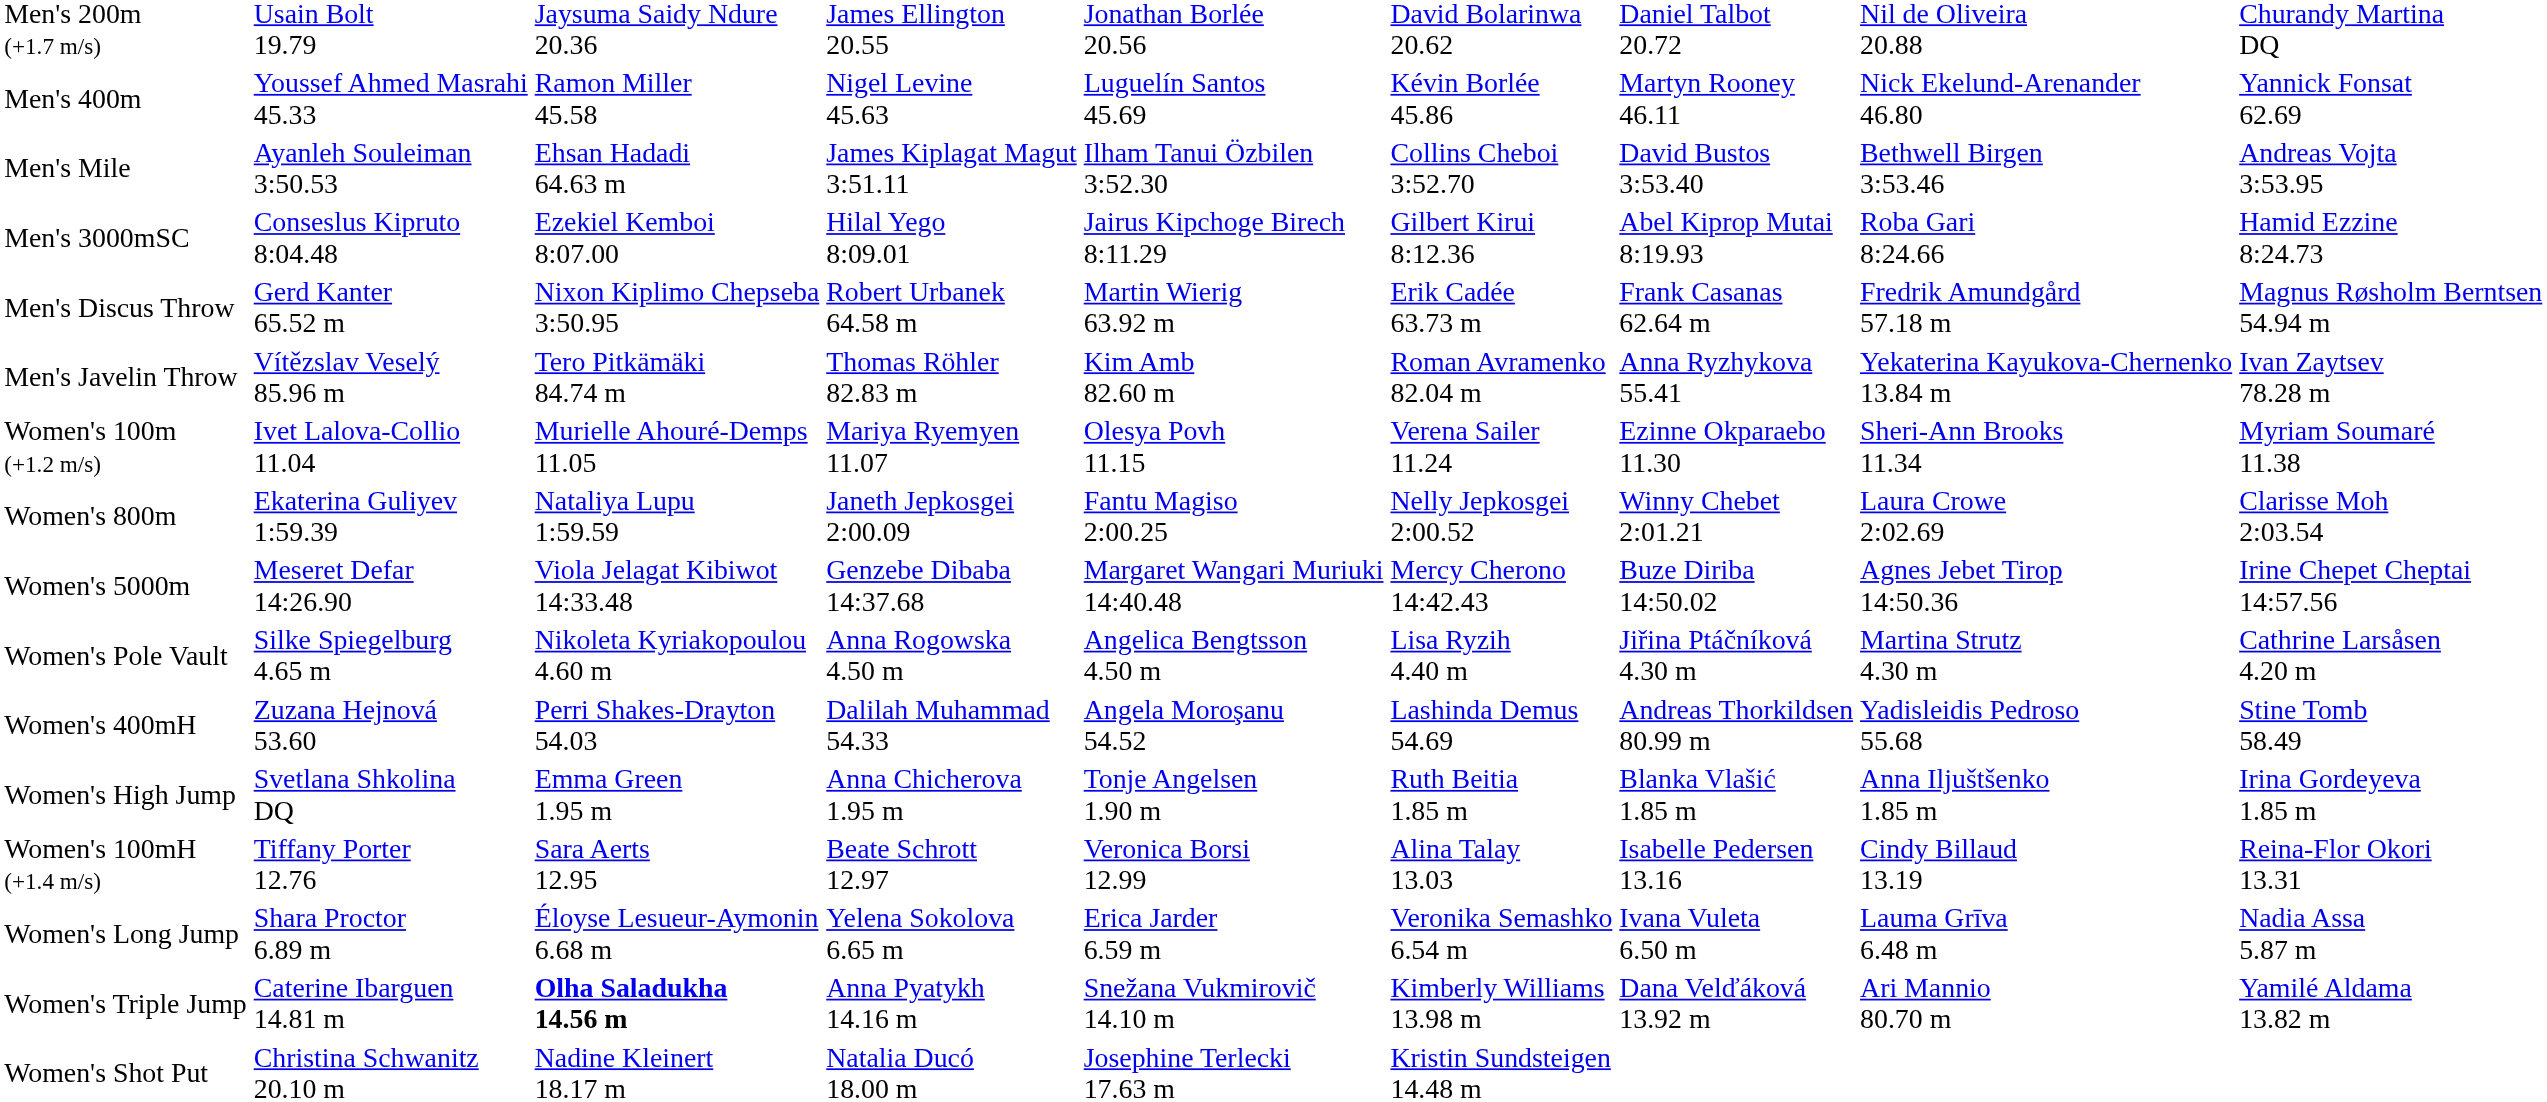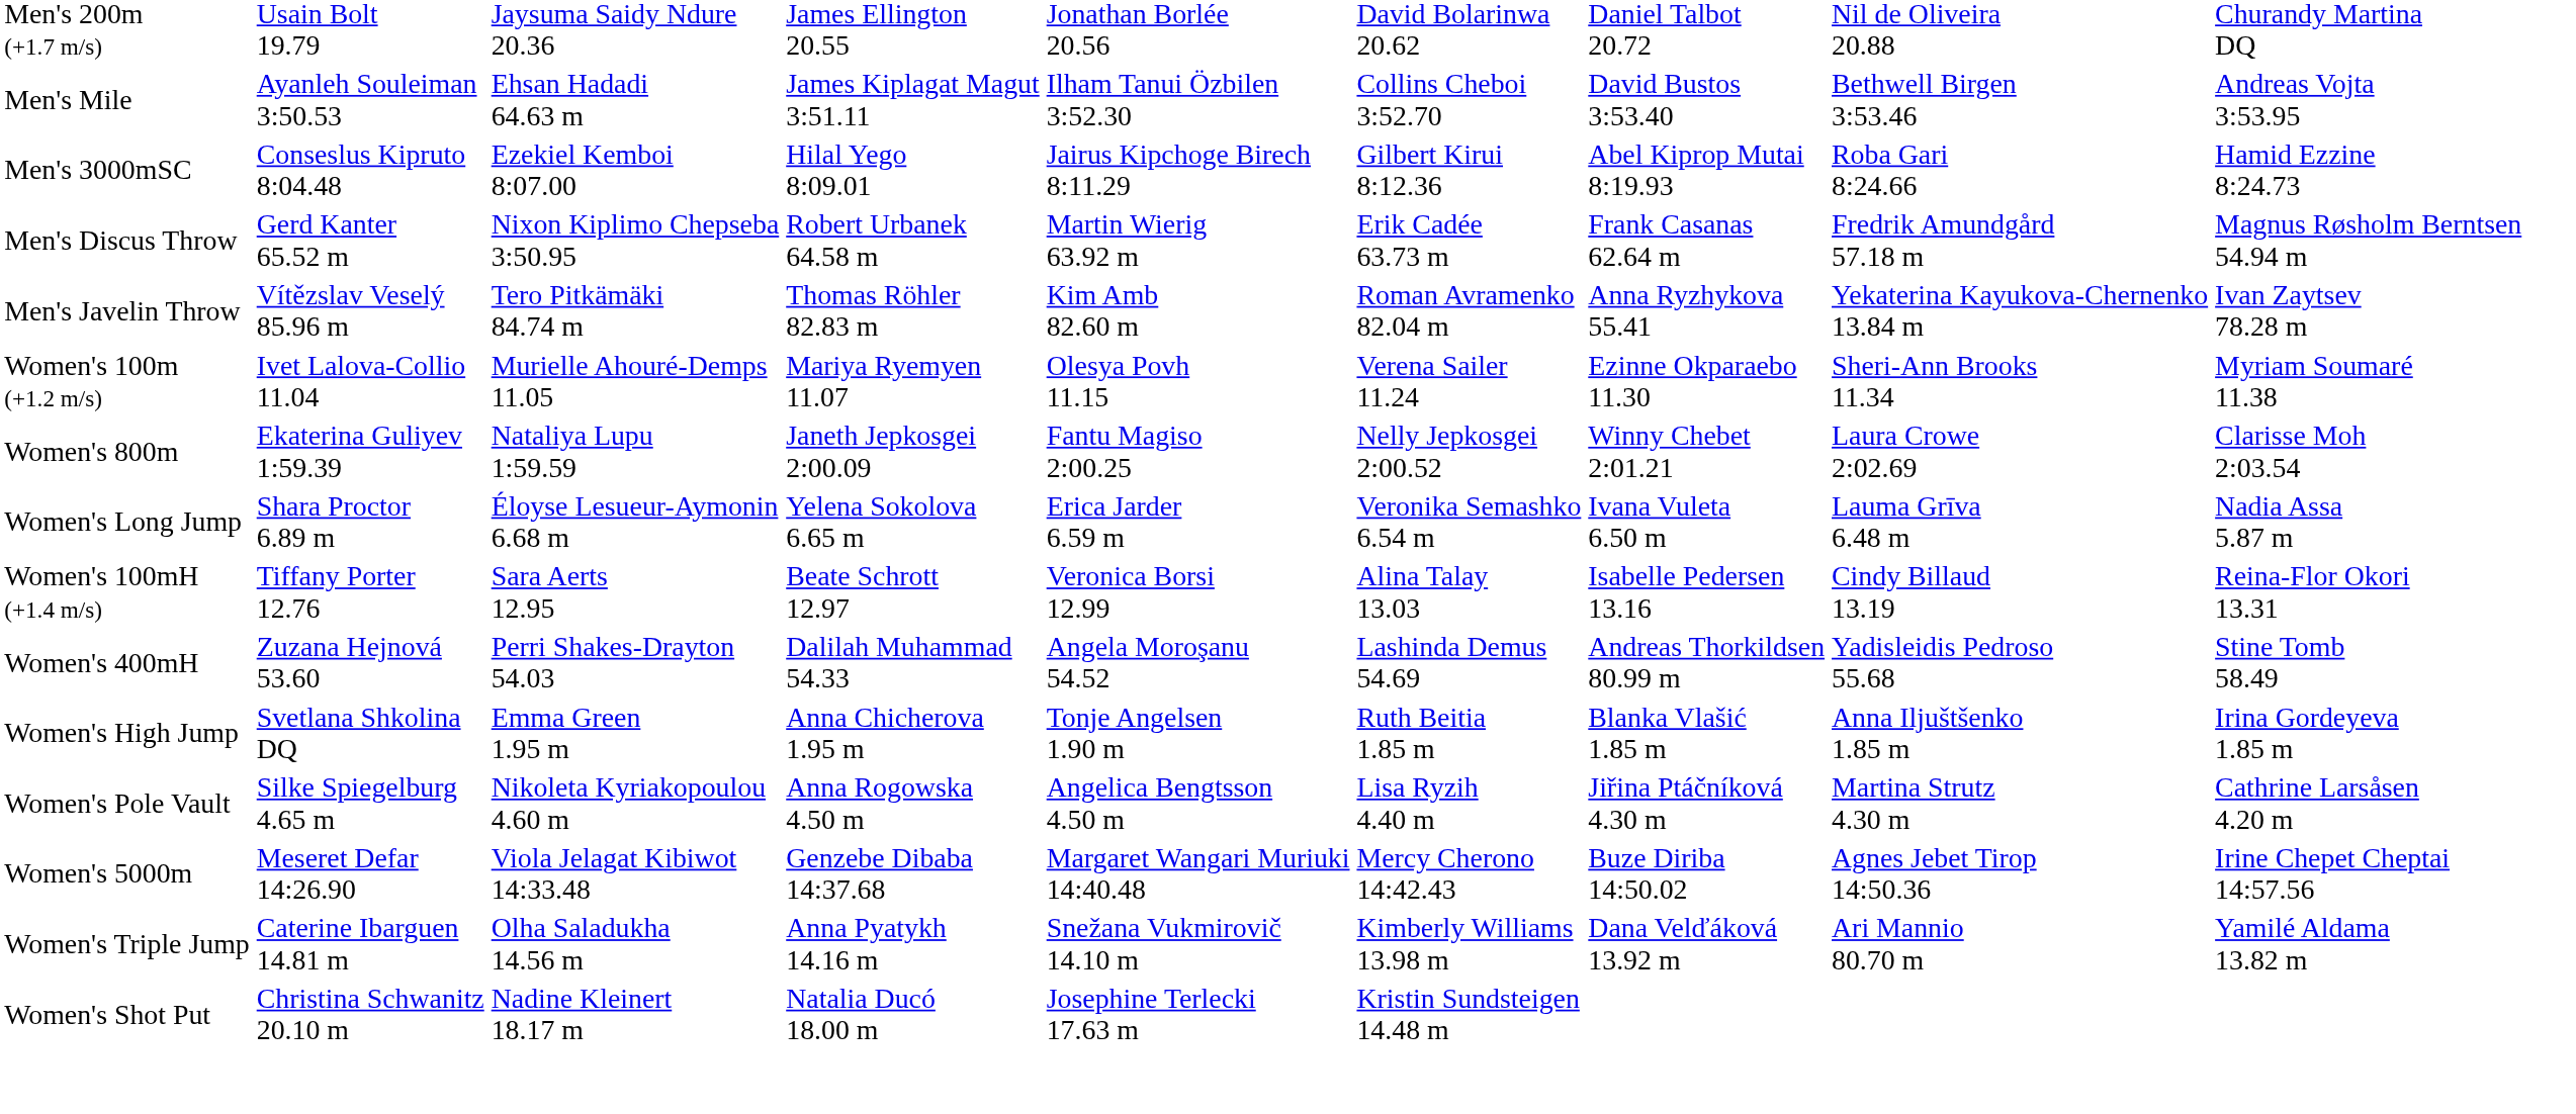 <table>
 <tr>
 <td>Men's 200m<br><small>(+1.7 m/s)</small></td>
 <td><a href='#'>Usain Bolt</a><br>  19.79</td>
 <td><a href='#'>Jaysuma Saidy Ndure</a><br>  20.36</td>
 <td><a href='#'>James Ellington</a><br>  20.55</td>
 <td><a href='#'>Jonathan Borlée</a><br>  20.56</td>
 <td><a href='#'>David Bolarinwa</a><br>  20.62</td>
 <td><a href='#'>Daniel Talbot</a><br>  20.72</td>
 <td><a href='#'>Nil de Oliveira</a><br>  20.88</td>
 <td><a href='#'>Churandy Martina</a><br>  DQ</td>
-</tr>
-<tr>
-<td>Men's 400m</td>
-<td><a href='#'>Youssef Ahmed Masrahi</a><br>  45.33</td>
-<td><a href='#'>Ramon Miller</a><br>  45.58</td>
-<td><a href='#'>Nigel Levine</a><br>  45.63</td>
-<td><a href='#'>Luguelín Santos</a><br>  45.69</td>
-<td><a href='#'>Kévin Borlée</a><br>  45.86</td>
-<td><a href='#'>Martyn Rooney</a><br>  46.11</td>
-<td><a href='#'>Nick Ekelund-Arenander</a><br>  46.80</td>
-<td><a href='#'>Yannick Fonsat</a><br>  62.69</td>
 </tr>
 <tr>
 <td>Men's Mile</td>
 <td><a href='#'>Ayanleh Souleiman</a><br>  3:50.53</td>
 <td><a href='#'>Ehsan Hadadi</a><br>  64.63 m</td>
 <td><a href='#'>James Kiplagat Magut</a><br>  3:51.11</td>
 <td><a href='#'>Ilham Tanui Özbilen</a><br>  3:52.30</td>
 <td><a href='#'>Collins Cheboi</a><br>  3:52.70</td>
 <td><a href='#'>David Bustos</a><br>  3:53.40</td>
 <td><a href='#'>Bethwell Birgen</a><br>  3:53.46</td>
 <td><a href='#'>Andreas Vojta</a><br>  3:53.95</td>
 </tr>
 <tr>
 <td>Men's 3000mSC</td>
 <td><a href='#'>Conseslus Kipruto</a><br>  8:04.48</td>
 <td><a href='#'>Ezekiel Kemboi</a><br>  8:07.00</td>
 <td><a href='#'>Hilal Yego</a><br>  8:09.01</td>
 <td><a href='#'>Jairus Kipchoge Birech</a><br>  8:11.29</td>
 <td><a href='#'>Gilbert Kirui</a><br>  8:12.36</td>
 <td><a href='#'>Abel Kiprop Mutai</a><br>  8:19.93</td>
 <td><a href='#'>Roba Gari</a><br>  8:24.66</td>
 <td><a href='#'>Hamid Ezzine</a><br>  8:24.73</td>
 </tr>
 <tr>
 <td>Men's Discus Throw</td>
 <td><a href='#'>Gerd Kanter</a><br>  65.52 m</td>
 <td><a href='#'>Nixon Kiplimo Chepseba</a><br>  3:50.95</td>
 <td><a href='#'>Robert Urbanek</a><br>  64.58 m</td>
 <td><a href='#'>Martin Wierig</a><br>  63.92 m</td>
 <td><a href='#'>Erik Cadée</a><br>  63.73 m</td>
 <td><a href='#'>Frank Casanas</a><br>  62.64 m</td>
 <td><a href='#'>Fredrik Amundgård</a><br>  57.18 m</td>
 <td><a href='#'>Magnus Røsholm Berntsen</a><br>  54.94 m</td>
 </tr>
 <tr>
 <td>Men's Javelin Throw</td>
 <td><a href='#'>Vítězslav Veselý</a><br>  85.96 m</td>
 <td><a href='#'>Tero Pitkämäki</a><br>  84.74 m</td>
 <td><a href='#'>Thomas Röhler</a><br>  82.83 m</td>
 <td><a href='#'>Kim Amb</a><br>  82.60 m</td>
 <td><a href='#'>Roman Avramenko</a><br>  82.04 m</td>
 <td><a href='#'>Anna Ryzhykova</a><br>  55.41</td>
 <td><a href='#'>Yekaterina Kayukova-Chernenko</a><br>  13.84 m</td>
 <td><a href='#'>Ivan Zaytsev</a><br>  78.28 m</td>
 </tr>
 <tr>
 <td>Women's 100m<br><small>(+1.2 m/s)</small></td>
 <td><a href='#'>Ivet Lalova-Collio</a><br>  11.04</td>
 <td><a href='#'>Murielle Ahouré-Demps</a><br>  11.05</td>
 <td><a href='#'>Mariya Ryemyen</a><br>  11.07</td>
 <td><a href='#'>Olesya Povh</a><br>  11.15</td>
 <td><a href='#'>Verena Sailer</a><br>  11.24</td>
 <td><a href='#'>Ezinne Okparaebo</a><br>  11.30</td>
 <td><a href='#'>Sheri-Ann Brooks</a><br>  11.34</td>
 <td><a href='#'>Myriam Soumaré</a><br>  11.38</td>
 </tr>
 <tr>
 <td>Women's 800m</td>
 <td><a href='#'>Ekaterina Guliyev</a><br>  1:59.39</td>
 <td><a href='#'>Nataliya Lupu</a><br>  1:59.59</td>
 <td><a href='#'>Janeth Jepkosgei</a><br>  2:00.09</td>
 <td><a href='#'>Fantu Magiso</a><br>  2:00.25</td>
 <td><a href='#'>Nelly Jepkosgei</a><br>  2:00.52</td>
 <td><a href='#'>Winny Chebet</a><br>  2:01.21</td>
 <td><a href='#'>Laura Crowe</a><br>  2:02.69</td>
 <td><a href='#'>Clarisse Moh</a><br>  2:03.54</td>
 </tr>
 <tr>
-<td>Women's 5000m</td>
-<td><a href='#'>Meseret Defar</a><br>  14:26.90</td>
-<td><a href='#'>Viola Jelagat Kibiwot</a><br>  14:33.48</td>
-<td><a href='#'>Genzebe Dibaba</a><br>  14:37.68</td>
-<td><a href='#'>Margaret Wangari Muriuki</a><br>  14:40.48</td>
-<td><a href='#'>Mercy Cherono</a><br>  14:42.43</td>
-<td><a href='#'>Buze Diriba</a><br>  14:50.02</td>
-<td><a href='#'>Agnes Jebet Tirop</a><br>  14:50.36</td>
-<td><a href='#'>Irine Chepet Cheptai</a><br>  14:57.56</td>
+<td>Women's Long Jump</td>
+<td><a href='#'>Shara Proctor</a><br>  6.89 m</td>
+<td><a href='#'>Éloyse Lesueur-Aymonin</a><br>  6.68 m</td>
+<td><a href='#'>Yelena Sokolova</a><br>  6.65 m</td>
+<td><a href='#'>Erica Jarder</a><br>  6.59 m</td>
+<td><a href='#'>Veronika Semashko</a><br>  6.54 m</td>
+<td><a href='#'>Ivana Vuleta</a><br>  6.50 m</td>
+<td><a href='#'>Lauma Grīva</a><br>  6.48 m</td>
+<td><a href='#'>Nadia Assa</a><br>  5.87 m</td>
 </tr>
 <tr>
-<td>Women's Pole Vault</td>
-<td><a href='#'>Silke Spiegelburg</a><br>  4.65 m</td>
-<td><a href='#'>Nikoleta Kyriakopoulou</a><br>  4.60 m</td>
-<td><a href='#'>Anna Rogowska</a><br>  4.50 m</td>
-<td><a href='#'>Angelica Bengtsson</a><br>  4.50 m</td>
-<td><a href='#'>Lisa Ryzih</a><br>  4.40 m</td>
-<td><a href='#'>Jiřina Ptáčníková</a><br>  4.30 m</td>
-<td><a href='#'>Martina Strutz</a><br>  4.30 m</td>
-<td><a href='#'>Cathrine Larsåsen</a><br>  4.20 m</td>
+<td>Women's 100mH<br><small>(+1.4 m/s)</small></td>
+<td><a href='#'>Tiffany Porter</a><br>  12.76</td>
+<td><a href='#'>Sara Aerts</a><br>  12.95</td>
+<td><a href='#'>Beate Schrott</a><br>  12.97</td>
+<td><a href='#'>Veronica Borsi</a><br>  12.99</td>
+<td><a href='#'>Alina Talay</a><br>  13.03</td>
+<td><a href='#'>Isabelle Pedersen</a><br>  13.16</td>
+<td><a href='#'>Cindy Billaud</a><br>  13.19</td>
+<td><a href='#'>Reina-Flor Okori</a><br>  13.31</td>
 </tr>
 <tr>
 <td>Women's 400mH</td>
 <td><a href='#'>Zuzana Hejnová</a><br>  53.60</td>
 <td><a href='#'>Perri Shakes-Drayton</a><br>  54.03</td>
 <td><a href='#'>Dalilah Muhammad</a><br>  54.33</td>
 <td><a href='#'>Angela Moroşanu</a><br>  54.52</td>
 <td><a href='#'>Lashinda Demus</a><br>  54.69</td>
 <td><a href='#'>Andreas Thorkildsen</a><br>  80.99 m</td>
 <td><a href='#'>Yadisleidis Pedroso</a><br>  55.68</td>
 <td><a href='#'>Stine Tomb</a><br>  58.49</td>
 </tr>
 <tr>
 <td>Women's High Jump</td>
 <td><a href='#'>Svetlana Shkolina</a><br>  DQ</td>
 <td><a href='#'>Emma Green</a><br>  1.95 m</td>
 <td><a href='#'>Anna Chicherova</a><br>  1.95 m</td>
 <td><a href='#'>Tonje Angelsen</a><br>  1.90 m</td>
 <td><a href='#'>Ruth Beitia</a><br>  1.85 m</td>
 <td><a href='#'>Blanka Vlašić</a><br>  1.85 m</td>
 <td><a href='#'>Anna Iljuštšenko</a><br>  1.85 m</td>
 <td><a href='#'>Irina Gordeyeva</a><br>  1.85 m</td>
 </tr>
 <tr>
-<td>Women's 100mH<br><small>(+1.4 m/s)</small></td>
-<td><a href='#'>Tiffany Porter</a><br>  12.76</td>
-<td><a href='#'>Sara Aerts</a><br>  12.95</td>
-<td><a href='#'>Beate Schrott</a><br>  12.97</td>
-<td><a href='#'>Veronica Borsi</a><br>  12.99</td>
-<td><a href='#'>Alina Talay</a><br>  13.03</td>
-<td><a href='#'>Isabelle Pedersen</a><br>  13.16</td>
-<td><a href='#'>Cindy Billaud</a><br>  13.19</td>
-<td><a href='#'>Reina-Flor Okori</a><br>  13.31</td>
+<td>Women's Pole Vault</td>
+<td><a href='#'>Silke Spiegelburg</a><br>  4.65 m</td>
+<td><a href='#'>Nikoleta Kyriakopoulou</a><br>  4.60 m</td>
+<td><a href='#'>Anna Rogowska</a><br>  4.50 m</td>
+<td><a href='#'>Angelica Bengtsson</a><br>  4.50 m</td>
+<td><a href='#'>Lisa Ryzih</a><br>  4.40 m</td>
+<td><a href='#'>Jiřina Ptáčníková</a><br>  4.30 m</td>
+<td><a href='#'>Martina Strutz</a><br>  4.30 m</td>
+<td><a href='#'>Cathrine Larsåsen</a><br>  4.20 m</td>
 </tr>
 <tr>
-<td>Women's Long Jump</td>
-<td><a href='#'>Shara Proctor</a><br>  6.89 m</td>
-<td><a href='#'>Éloyse Lesueur-Aymonin</a><br>  6.68 m</td>
-<td><a href='#'>Yelena Sokolova</a><br>  6.65 m</td>
-<td><a href='#'>Erica Jarder</a><br>  6.59 m</td>
-<td><a href='#'>Veronika Semashko</a><br>  6.54 m</td>
-<td><a href='#'>Ivana Vuleta</a><br>  6.50 m</td>
-<td><a href='#'>Lauma Grīva</a><br>  6.48 m</td>
-<td><a href='#'>Nadia Assa</a><br>  5.87 m</td>
+<td>Women's 5000m</td>
+<td><a href='#'>Meseret Defar</a><br>  14:26.90</td>
+<td><a href='#'>Viola Jelagat Kibiwot</a><br>  14:33.48</td>
+<td><a href='#'>Genzebe Dibaba</a><br>  14:37.68</td>
+<td><a href='#'>Margaret Wangari Muriuki</a><br>  14:40.48</td>
+<td><a href='#'>Mercy Cherono</a><br>  14:42.43</td>
+<td><a href='#'>Buze Diriba</a><br>  14:50.02</td>
+<td><a href='#'>Agnes Jebet Tirop</a><br>  14:50.36</td>
+<td><a href='#'>Irine Chepet Cheptai</a><br>  14:57.56</td>
 </tr>
 <tr>
 <td>Women's Triple Jump</td>
 <td><a href='#'>Caterine Ibarguen</a><br>  14.81 m</td>
-<td><strong><a href='#'>Olha Saladukha</a><br>  14.56 m</strong></td>
+<td><a href='#'>Olha Saladukha</a><br>  14.56 m</td>
 <td><a href='#'>Anna Pyatykh</a><br>  14.16 m</td>
 <td><a href='#'>Snežana Vukmirovič</a><br>  14.10 m</td>
 <td><a href='#'>Kimberly Williams</a><br>  13.98 m</td>
 <td><a href='#'>Dana Velďáková</a><br>  13.92 m</td>
 <td><a href='#'>Ari Mannio</a><br>  80.70 m</td>
 <td><a href='#'>Yamilé Aldama</a><br>  13.82 m</td>
 </tr>
 <tr>
 <td>Women's Shot Put</td>
 <td><a href='#'>Christina Schwanitz</a><br>  20.10 m</td>
 <td><a href='#'>Nadine Kleinert</a><br>  18.17 m</td>
 <td><a href='#'>Natalia Ducó</a><br>  18.00 m</td>
 <td><a href='#'>Josephine Terlecki</a><br>  17.63 m</td>
 <td><a href='#'>Kristin Sundsteigen</a><br>  14.48 m</td>
 </tr>
 </table>
